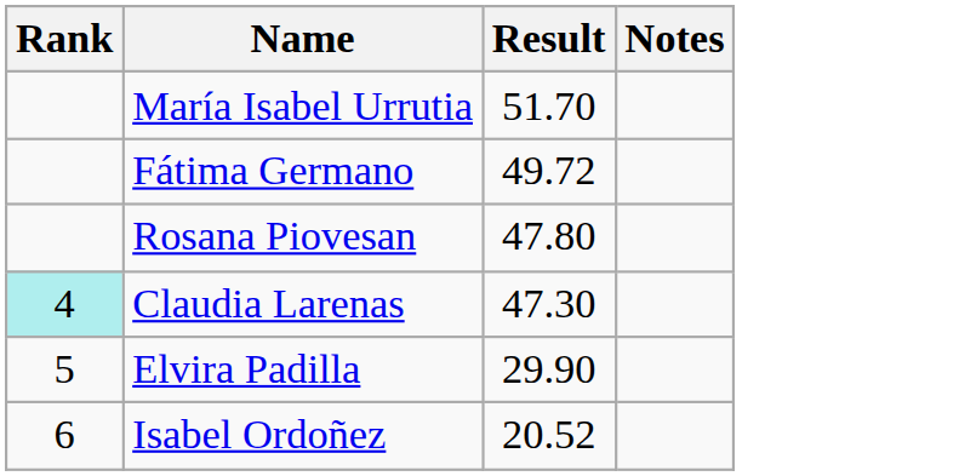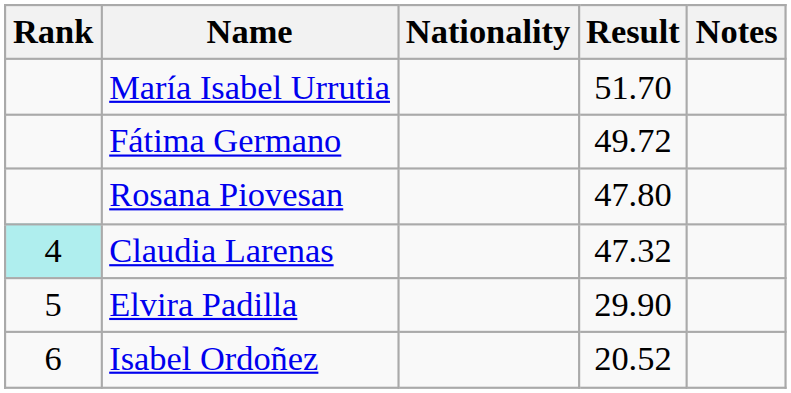 <table class="wikitable sortable" style="text-align:center">
 <tr>
 <th>Rank</th>
 <th>Name</th>
+<th>Nationality</th>
 <th>Result</th>
 <th>Notes</th>
 </tr>
 <tr>
 <td></td>
 <td align=left><a href='#'>María Isabel Urrutia</a></td>
+<td align=left></td>
 <td>51.70</td>
 <td></td>
 </tr>
 <tr>
 <td></td>
 <td align=left><a href='#'>Fátima Germano</a></td>
+<td align=left></td>
 <td>49.72</td>
 <td></td>
 </tr>
 <tr>
 <td></td>
 <td align=left><a href='#'>Rosana Piovesan</a></td>
+<td align=left></td>
 <td>47.80</td>
 <td></td>
 </tr>
 <tr>
 <td style="background: paleturquoise;">4</td>
 <td align=left><a href='#'>Claudia Larenas</a></td>
-<td>47.30</td>
+<td align=left></td>
+<td>47.32</td>
 <td></td>
 </tr>
 <tr>
 <td>5</td>
 <td align=left><a href='#'>Elvira Padilla</a></td>
+<td align=left></td>
 <td>29.90</td>
 <td></td>
 </tr>
 <tr>
 <td>6</td>
 <td align=left><a href='#'>Isabel Ordoñez</a></td>
+<td align=left></td>
 <td>20.52</td>
 <td></td>
 </tr>
 </table>
